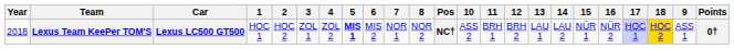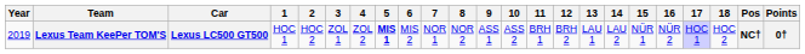 <table class="wikitable" style="text-align:center; font-size:85%">
 <tr>
 <th>Year</th>
 <th>Team</th>
 <th>Car</th>
 <th>1</th>
 <th>2</th>
 <th>3</th>
 <th>4</th>
 <th>5</th>
 <th>6</th>
 <th>7</th>
 <th>8</th>
-<th>Pos</th>
+<th>9</th>
 <th>10</th>
 <th>11</th>
 <th>12</th>
 <th>13</th>
 <th>14</th>
 <th>15</th>
 <th>16</th>
 <th>17</th>
 <th>18</th>
-<th>9</th>
+<th>Pos</th>
 <th>Points</th>
 </tr>
 <tr>
-<td><a href='#'>2018</a></td>
+<td><a href='#'>2019</a></td>
 <th nowrap><a href='#'>Lexus Team KeePer TOM'S</a></th>
 <th nowrap><a href='#'>Lexus LC500 GT500</a></th>
 <td><a href='#'>HOC<br>1</a></td>
 <td><a href='#'>HOC<br>2</a></td>
 <td><a href='#'>ZOL<br>1</a></td>
 <td><a href='#'>ZOL<br>2</a></td>
 <td><strong><a href='#'>MIS<br>1</a></strong></td>
 <td><a href='#'>MIS<br>2</a></td>
 <td><a href='#'>NOR<br>1</a></td>
 <td><a href='#'>NOR<br>2</a></td>
-<th>NC†</th>
+<td><a href='#'>ASS<br>1</a></td>
 <td><a href='#'>ASS<br>2</a></td>
 <td><a href='#'>BRH<br>1</a></td>
 <td><a href='#'>BRH<br>2</a></td>
 <td><a href='#'>LAU<br>1</a></td>
 <td><a href='#'>LAU<br>2</a></td>
 <td><a href='#'>NÜR<br>1</a></td>
 <td><a href='#'>NÜR<br>2</a></td>
 <td style="background:#CFCFFF;"><a href='#'>HOC<br>1</a><br></td>
-<td style="background: gold;"><a href='#'>HOC<br>2</a></td>
-<td><a href='#'>ASS<br>1</a></td>
+<td><a href='#'>HOC<br>2</a></td>
+<th>NC†</th>
 <th>0†</th>
 </tr>
 </table>
